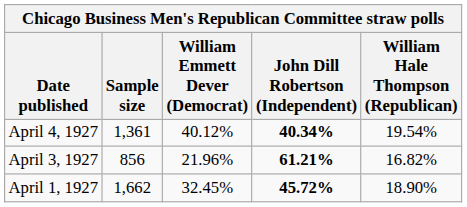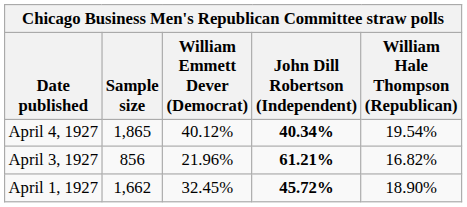 <table class="wikitable" style="font-size:90%;text-align:center;">
 <tr>
 <th colspan=5>Chicago Business Men's Republican Committee straw polls</th>
 </tr>
 <tr valign=bottom>
 <th>Date<br>published</th>
 <th>Sample<br>size</th>
 <th style="width:60px;">William Emmett Dever<br>(Democrat)</th>
 <th style="width:60px;">John Dill Robertson<br>(Independent)</th>
 <th style="width:60px;">William Hale Thompson<br>(Republican)</th>
 </tr>
 <tr>
 <td>April 4, 1927</td>
-<td>1,361</td>
+<td>1,865</td>
 <td>40.12%</td>
 <td><strong>40.34%</strong></td>
 <td>19.54%</td>
 </tr>
 <tr>
 <td>April 3, 1927</td>
 <td>856</td>
 <td>21.96%</td>
 <td><strong>61.21%</strong></td>
 <td>16.82%</td>
 </tr>
 <tr>
 <td>April 1, 1927</td>
 <td>1,662</td>
 <td>32.45%</td>
 <td><strong>45.72%</strong></td>
 <td>18.90%</td>
 </tr>
 </table>
